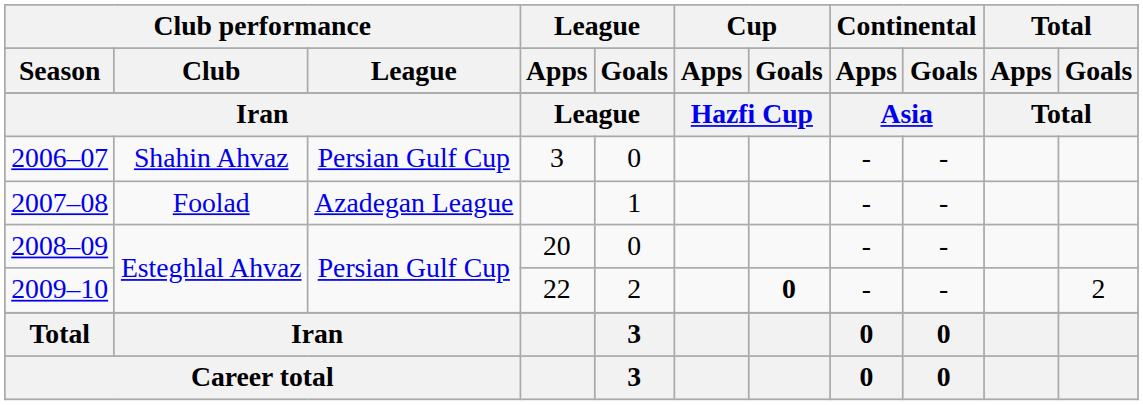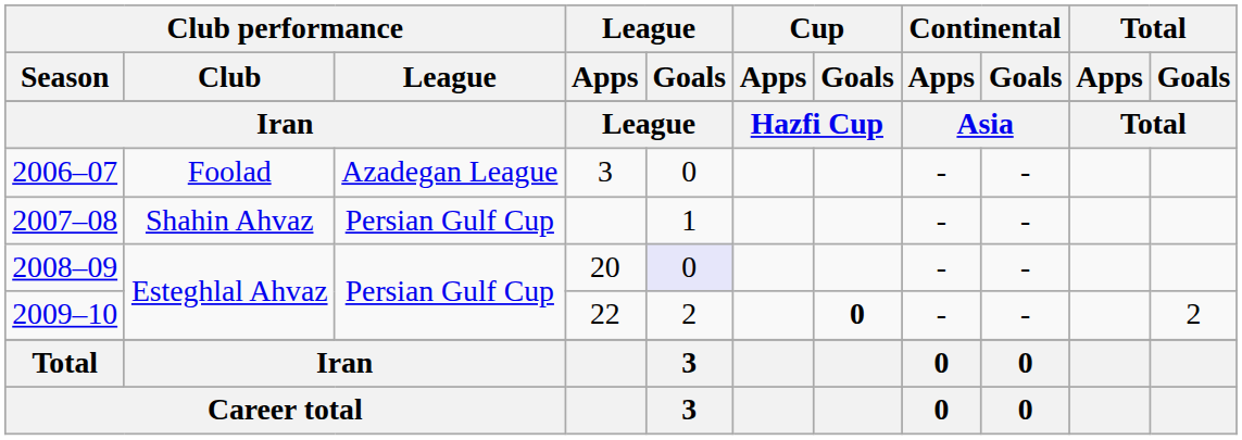 <table class="wikitable" style="text-align:center">
 <tr>
 <th colspan=3>Club performance</th>
 <th colspan=2>League</th>
 <th colspan=2>Cup</th>
 <th colspan=2>Continental</th>
 <th colspan=2>Total</th>
 </tr>
 <tr>
 <th>Season</th>
 <th>Club</th>
 <th>League</th>
 <th>Apps</th>
 <th>Goals</th>
 <th>Apps</th>
 <th>Goals</th>
 <th>Apps</th>
 <th>Goals</th>
 <th>Apps</th>
 <th>Goals</th>
 </tr>
 <tr>
 </tr>
 <tr>
 <th colspan=3>Iran</th>
 <th colspan=2>League</th>
 <th colspan=2><a href='#'>Hazfi Cup</a></th>
 <th colspan=2><a href='#'>Asia</a></th>
 <th colspan=2>Total</th>
 </tr>
 <tr>
 <td><a href='#'>2006–07</a></td>
-<td rowspan="1"><a href='#'>Shahin Ahvaz</a></td>
-<td rowspan="1"><a href='#'>Persian Gulf Cup</a></td>
+<td rowspan="1"><a href='#'>Foolad</a></td>
+<td rowspan="1"><a href='#'>Azadegan League</a></td>
 <td>3</td>
 <td>0</td>
 <td></td>
 <td></td>
 <td>-</td>
 <td>-</td>
 <td></td>
 <td></td>
 </tr>
 <tr>
 <td><a href='#'>2007–08</a></td>
-<td rowspan="1"><a href='#'>Foolad</a></td>
-<td rowspan="1"><a href='#'>Azadegan League</a></td>
+<td rowspan="1"><a href='#'>Shahin Ahvaz</a></td>
+<td rowspan="1"><a href='#'>Persian Gulf Cup</a></td>
 <td></td>
 <td>1</td>
 <td></td>
 <td></td>
 <td>-</td>
 <td>-</td>
 <td></td>
 <td></td>
 </tr>
 <tr>
 <td><a href='#'>2008–09</a></td>
 <td rowspan="2"><a href='#'>Esteghlal Ahvaz</a></td>
 <td rowspan="2"><a href='#'>Persian Gulf Cup</a></td>
 <td>20</td>
-<td>0</td>
+<td style="background: lavender;">0</td>
 <td></td>
 <td></td>
 <td>-</td>
 <td>-</td>
 <td></td>
 <td></td>
 </tr>
 <tr>
 <td><a href='#'>2009–10</a></td>
 <td>22</td>
 <td>2</td>
 <td></td>
 <td><strong>0</strong></td>
 <td>-</td>
 <td>-</td>
 <td></td>
 <td>2</td>
 </tr>
 <tr>
 </tr>
 <tr>
 <th rowspan=1>Total</th>
 <th colspan=2>Iran</th>
 <th></th>
 <th>3</th>
 <th></th>
 <th></th>
 <th>0</th>
 <th>0</th>
 <th></th>
 <th></th>
 </tr>
 <tr>
 <th colspan=3>Career total</th>
 <th></th>
 <th>3</th>
 <th></th>
 <th></th>
 <th>0</th>
 <th>0</th>
 <th></th>
 <th></th>
 </tr>
 </table>
